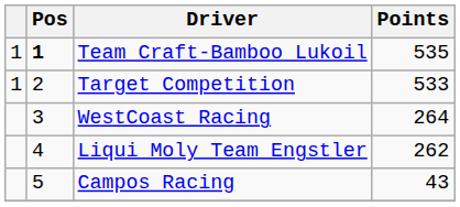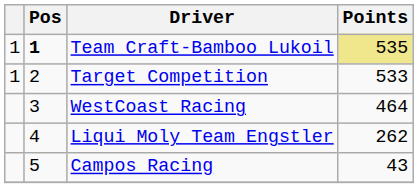 <table class="wikitable" style="font-size: 95%;">
 <tr>
 <th></th>
 <th>Pos</th>
 <th>Driver</th>
 <th>Points</th>
 </tr>
 <tr>
 <td align="left"> 1</td>
 <td><strong>1</strong></td>
 <td> <a href='#'>Team Craft-Bamboo Lukoil</a></td>
-<td align="right">535</td>
+<td align="right" style="background: khaki;">535</td>
 </tr>
 <tr>
 <td align="left"> 1</td>
 <td>2</td>
 <td> <a href='#'>Target Competition</a></td>
 <td align="right">533</td>
 </tr>
 <tr>
 <td align="left"></td>
 <td>3</td>
 <td> <a href='#'>WestCoast Racing</a></td>
-<td align="right">264</td>
+<td align="right">464</td>
 </tr>
 <tr>
 <td align="left"></td>
 <td>4</td>
 <td> <a href='#'>Liqui Moly Team Engstler</a></td>
 <td align="right">262</td>
 </tr>
 <tr>
 <td align="left"></td>
 <td>5</td>
 <td> <a href='#'>Campos Racing</a></td>
 <td align="right">43</td>
 </tr>
 <tr>
 </tr>
 </table>
